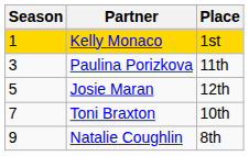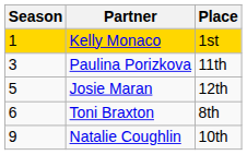 <table class="wikitable sortable" style="margin:auto;float:left;">
 <tr>
 <th>Season</th>
 <th>Partner</th>
 <th>Place</th>
 </tr>
 <tr bgcolor="gold">
 <td>1</td>
 <td><a href='#'>Kelly Monaco</a></td>
 <td>1st</td>
 </tr>
 <tr>
 <td>3</td>
 <td><a href='#'>Paulina Porizkova</a></td>
 <td>11th</td>
 </tr>
 <tr>
 <td>5</td>
 <td><a href='#'>Josie Maran</a></td>
 <td>12th</td>
 </tr>
 <tr>
-<td>7</td>
+<td>6</td>
 <td><a href='#'>Toni Braxton</a></td>
-<td>10th</td>
+<td>8th</td>
 </tr>
 <tr>
 <td>9</td>
 <td><a href='#'>Natalie Coughlin</a></td>
-<td>8th</td>
+<td>10th</td>
 </tr>
 </table>
